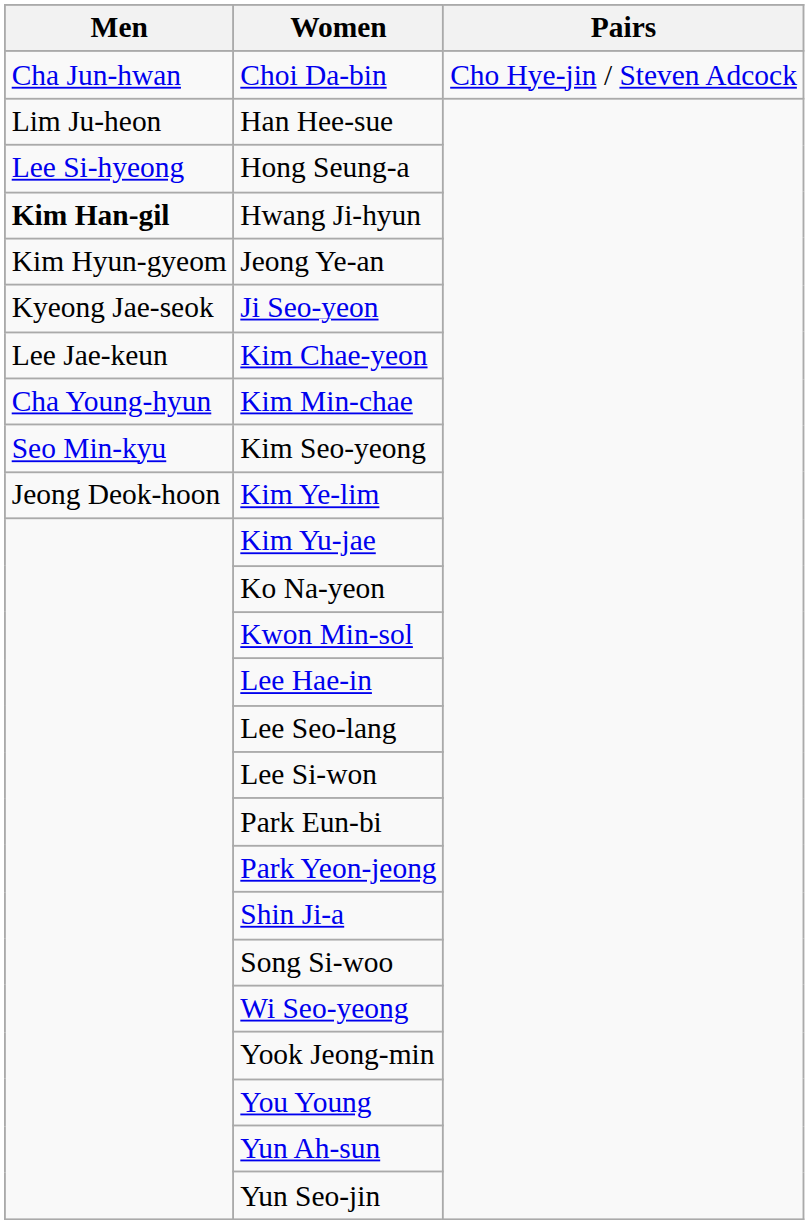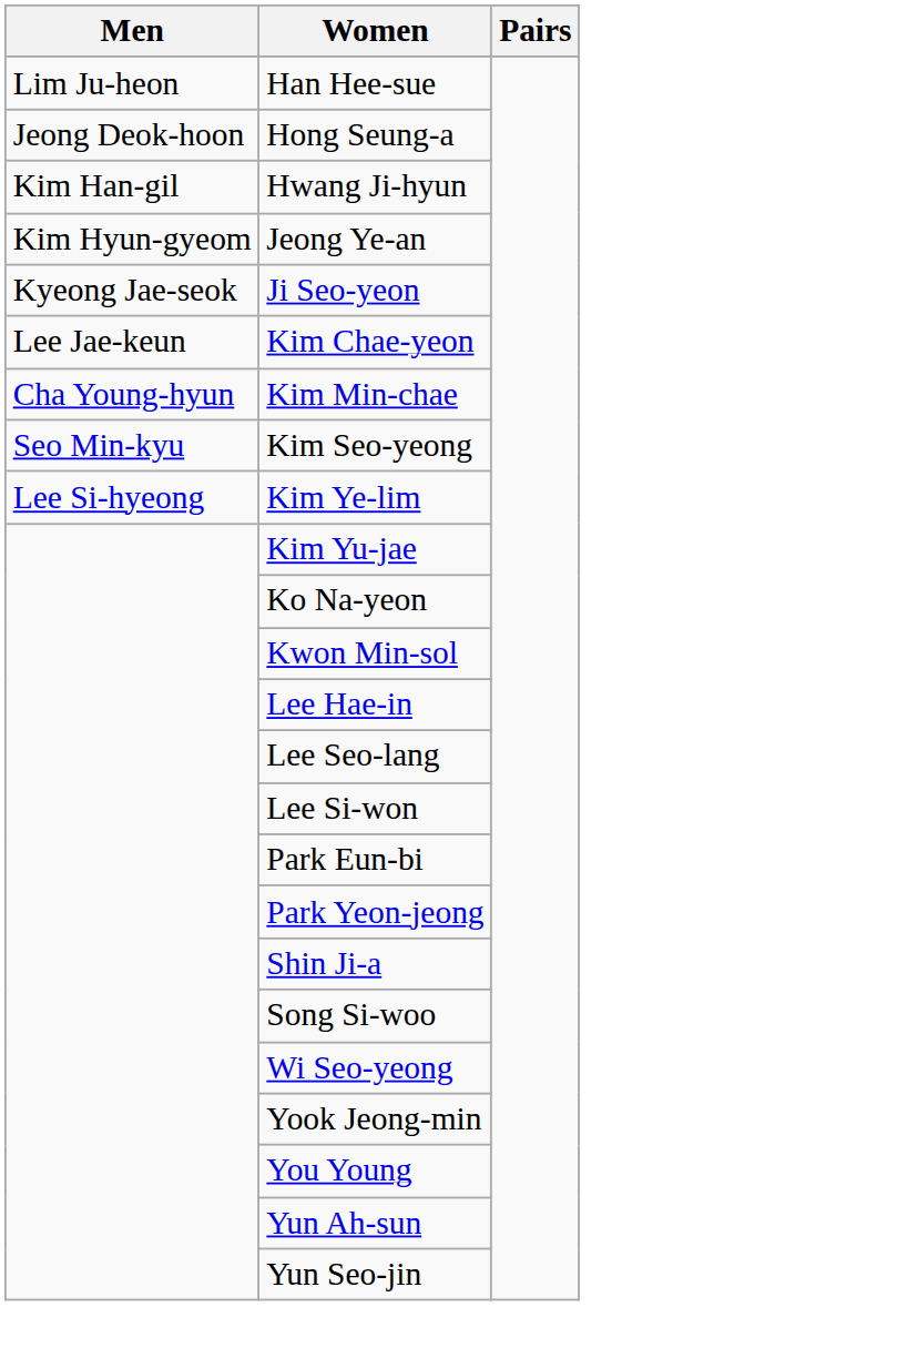 <table class="wikitable">
 <tr>
 <th>Men</th>
 <th>Women</th>
 <th>Pairs</th>
 </tr>
 <tr>
-<td><a href='#'>Cha Jun-hwan</a></td>
-<td><a href='#'>Choi Da-bin</a></td>
-<td><a href='#'>Cho Hye-jin</a> / <a href='#'>Steven Adcock</a></td>
-</tr>
-<tr>
 <td>Lim Ju-heon</td>
 <td>Han Hee-sue</td>
 <td rowspan=24></td>
 </tr>
 <tr>
-<td><a href='#'>Lee Si-hyeong</a></td>
+<td>Jeong Deok-hoon</td>
 <td>Hong Seung-a</td>
 </tr>
 <tr>
-<td><strong>Kim Han-gil</strong></td>
+<td>Kim Han-gil</td>
 <td>Hwang Ji-hyun</td>
 </tr>
 <tr>
 <td>Kim Hyun-gyeom</td>
 <td>Jeong Ye-an</td>
 </tr>
 <tr>
 <td>Kyeong Jae-seok</td>
 <td><a href='#'>Ji Seo-yeon</a></td>
 </tr>
 <tr>
 <td>Lee Jae-keun</td>
 <td><a href='#'>Kim Chae-yeon</a></td>
 </tr>
 <tr>
 <td><a href='#'>Cha Young-hyun</a></td>
 <td><a href='#'>Kim Min-chae</a></td>
 </tr>
 <tr>
 <td><a href='#'>Seo Min-kyu</a></td>
 <td>Kim Seo-yeong</td>
 </tr>
 <tr>
-<td>Jeong Deok-hoon</td>
+<td><a href='#'>Lee Si-hyeong</a></td>
 <td><a href='#'>Kim Ye-lim</a></td>
 </tr>
 <tr>
 <td rowspan=15></td>
 <td><a href='#'>Kim Yu-jae</a></td>
 </tr>
 <tr>
 <td>Ko Na-yeon</td>
 </tr>
 <tr>
 <td><a href='#'>Kwon Min-sol</a></td>
 </tr>
 <tr>
 <td><a href='#'>Lee Hae-in</a></td>
 </tr>
 <tr>
 <td>Lee Seo-lang</td>
 </tr>
 <tr>
 <td>Lee Si-won</td>
 </tr>
 <tr>
 <td>Park Eun-bi</td>
 </tr>
 <tr>
 <td><a href='#'>Park Yeon-jeong</a></td>
 </tr>
 <tr>
 <td><a href='#'>Shin Ji-a</a></td>
 </tr>
 <tr>
 <td>Song Si-woo</td>
 </tr>
 <tr>
 <td><a href='#'>Wi Seo-yeong</a></td>
 </tr>
 <tr>
 <td>Yook Jeong-min</td>
 </tr>
 <tr>
 <td><a href='#'>You Young</a></td>
 </tr>
 <tr>
 <td><a href='#'>Yun Ah-sun</a></td>
 </tr>
 <tr>
 <td>Yun Seo-jin</td>
 </tr>
 </table>
